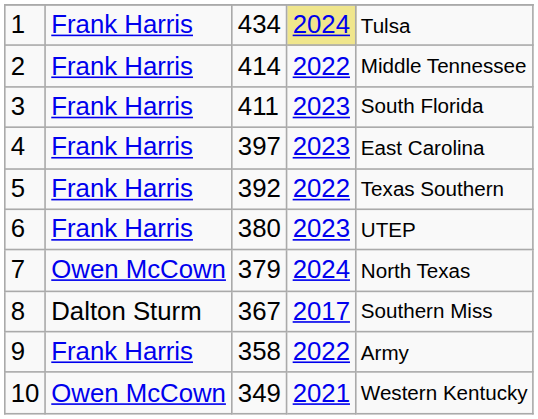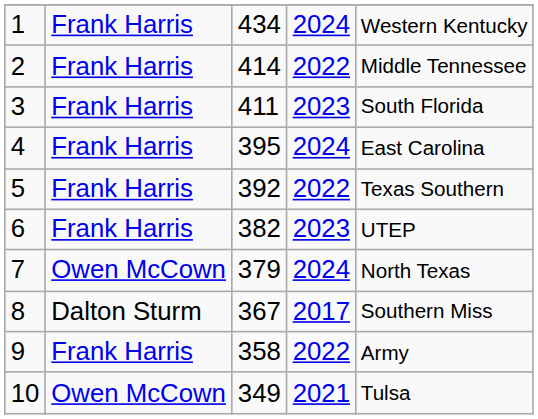 <table class="wikitable">
 <tr>
 </tr>
 <tr>
 <td>1</td>
 <td><a href='#'>Frank Harris</a></td>
 <td>434</td>
-<td style="background: khaki;"><a href='#'>2024</a></td>
-<td style="font-size:80%;">Tulsa</td>
+<td><a href='#'>2024</a></td>
+<td style="font-size:80%;">Western Kentucky</td>
 </tr>
 <tr>
 <td>2</td>
 <td><a href='#'>Frank Harris</a></td>
 <td>414</td>
 <td><a href='#'>2022</a></td>
 <td style="font-size:80%;">Middle Tennessee</td>
 </tr>
 <tr>
 <td>3</td>
 <td><a href='#'>Frank Harris</a></td>
 <td>411</td>
 <td><a href='#'>2023</a></td>
 <td style="font-size:80%;">South Florida</td>
 </tr>
 <tr>
 <td>4</td>
 <td><a href='#'>Frank Harris</a></td>
-<td>397</td>
-<td><a href='#'>2023</a></td>
+<td>395</td>
+<td><a href='#'>2024</a></td>
 <td style="font-size:80%;">East Carolina</td>
 </tr>
 <tr>
 <td>5</td>
 <td><a href='#'>Frank Harris</a></td>
 <td>392</td>
 <td><a href='#'>2022</a></td>
 <td style="font-size:80%;">Texas Southern</td>
 </tr>
 <tr>
 <td>6</td>
 <td><a href='#'>Frank Harris</a></td>
-<td>380</td>
+<td>382</td>
 <td><a href='#'>2023</a></td>
 <td style="font-size:80%;">UTEP</td>
 </tr>
 <tr>
 <td>7</td>
 <td><a href='#'>Owen McCown</a></td>
 <td>379</td>
 <td><a href='#'>2024</a></td>
 <td style="font-size:80%;">North Texas</td>
 </tr>
 <tr>
 <td>8</td>
 <td>Dalton Sturm</td>
 <td>367</td>
 <td><a href='#'>2017</a></td>
 <td style="font-size:80%;">Southern Miss</td>
 </tr>
 <tr>
 <td>9</td>
 <td><a href='#'>Frank Harris</a></td>
 <td>358</td>
 <td><a href='#'>2022</a></td>
 <td style="font-size:80%;">Army</td>
 </tr>
 <tr>
 <td>10</td>
 <td><a href='#'>Owen McCown</a></td>
 <td>349</td>
 <td><a href='#'>2021</a></td>
-<td style="font-size:80%;">Western Kentucky</td>
+<td style="font-size:80%;">Tulsa</td>
 </tr>
 </table>
